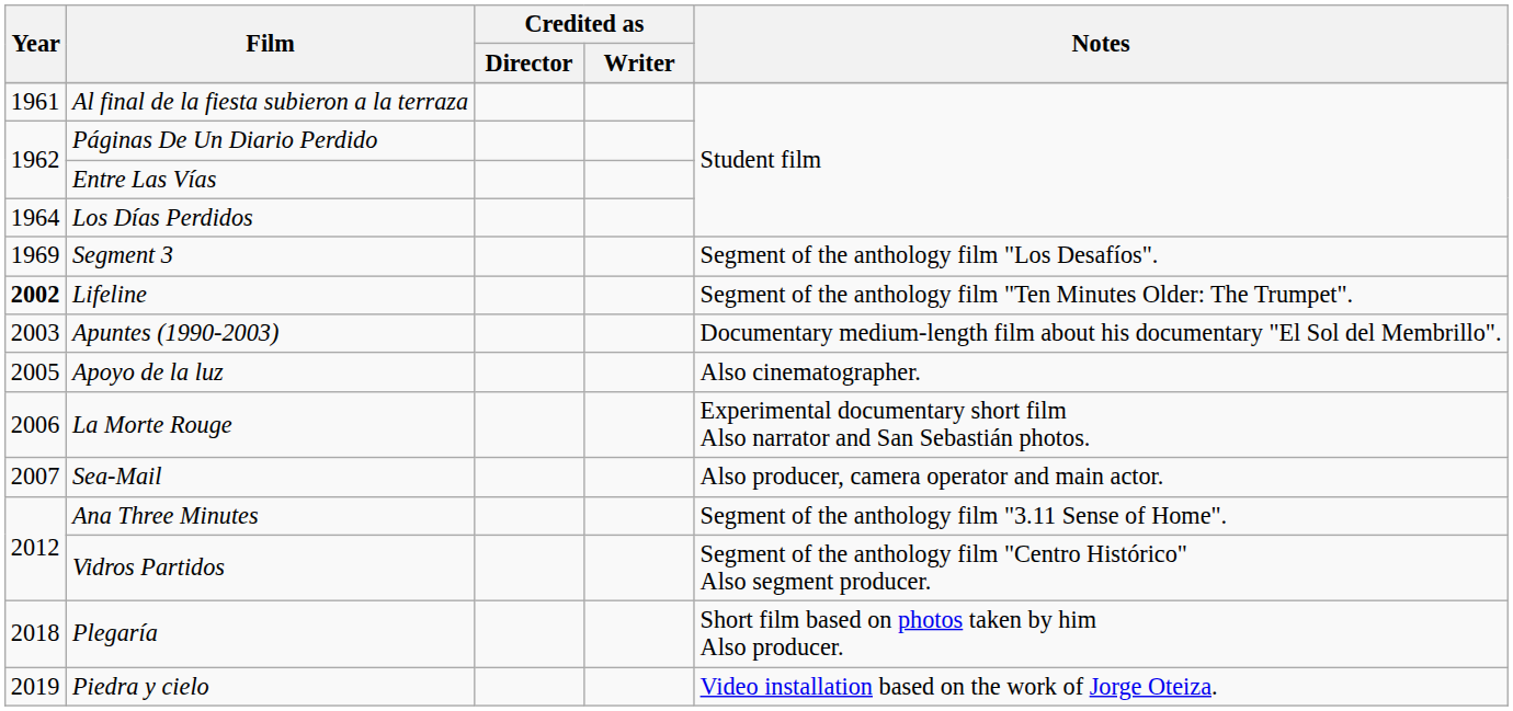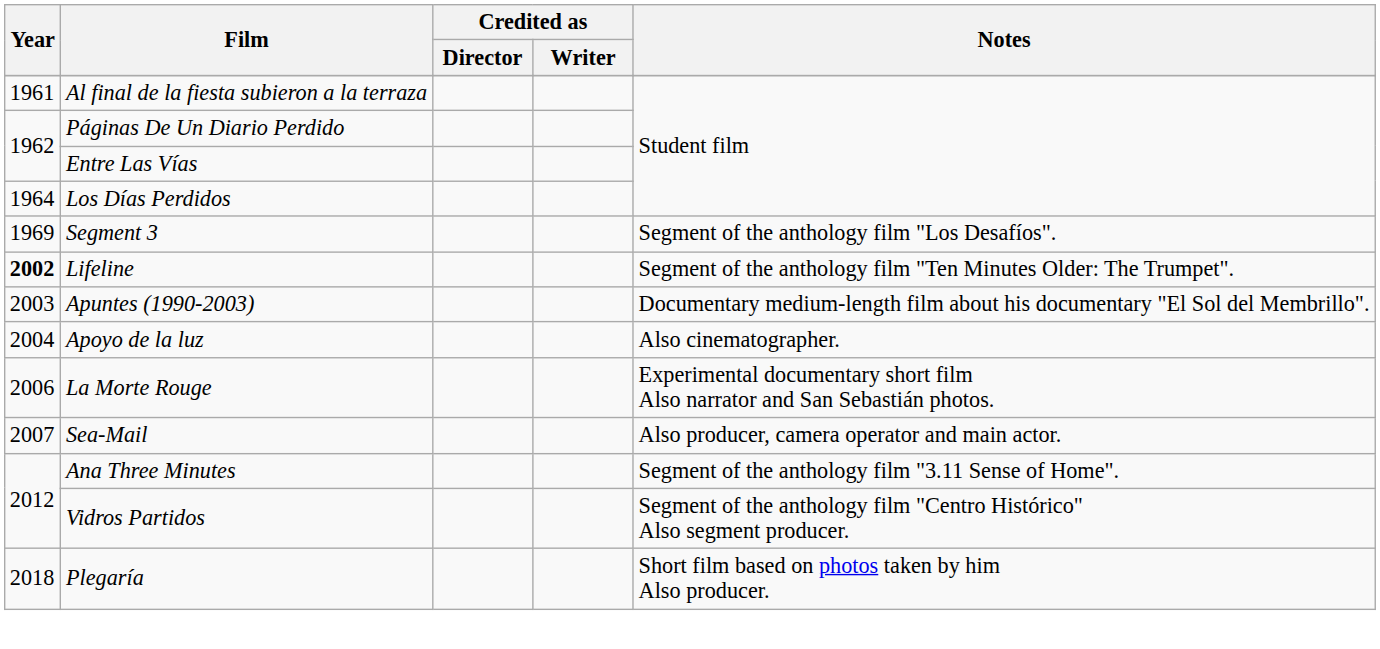 <table class="wikitable">
 <tr>
 <th rowspan="2" style="width:33px;">Year</th>
 <th rowspan="2">Film</th>
 <th colspan="2">Credited as</th>
 <th rowspan=2>Notes</th>
 </tr>
 <tr>
 <th width=65>Director</th>
 <th width=65>Writer</th>
 </tr>
 <tr>
 </tr>
 <tr>
 <td>1961</td>
 <td><em>Al final de la fiesta subieron a la terraza</em></td>
 <td></td>
 <td></td>
 <td rowspan=4>Student film</td>
 </tr>
 <tr>
 <td rowspan=2>1962</td>
 <td><em>Páginas De Un Diario Perdido</em></td>
 <td></td>
 <td></td>
 </tr>
 <tr>
 <td><em>Entre Las Vías</em></td>
 <td></td>
 <td></td>
 </tr>
 <tr>
 <td>1964</td>
 <td><em>Los Días Perdidos</em></td>
 <td></td>
 <td></td>
 </tr>
 <tr>
 <td>1969</td>
 <td><em>Segment 3</em></td>
 <td></td>
 <td></td>
 <td>Segment of the anthology film "Los Desafíos".</td>
 </tr>
 <tr>
 <td><strong>2002</strong></td>
 <td><em>Lifeline</em></td>
 <td></td>
 <td></td>
 <td>Segment of the anthology film "Ten Minutes Older: The Trumpet".</td>
 </tr>
 <tr>
 <td>2003</td>
 <td><em>Apuntes (1990-2003)</em></td>
 <td></td>
 <td></td>
 <td>Documentary medium-length film about his documentary "El Sol del Membrillo".</td>
 </tr>
 <tr>
-<td>2005</td>
+<td>2004</td>
 <td><em>Apoyo de la luz</em></td>
 <td></td>
 <td></td>
 <td>Also cinematographer.</td>
 </tr>
 <tr>
 <td>2006</td>
 <td><em>La Morte Rouge</em></td>
 <td></td>
 <td></td>
 <td>Experimental documentary short film<br>Also narrator and San Sebastián photos.</td>
 </tr>
 <tr>
 <td>2007</td>
 <td><em>Sea-Mail</em></td>
 <td></td>
 <td></td>
 <td>Also producer, camera operator and main actor.</td>
 </tr>
 <tr>
 <td rowspan=2>2012</td>
 <td><em>Ana Three Minutes</em></td>
 <td></td>
 <td></td>
 <td>Segment of the anthology film "3.11 Sense of Home".</td>
 </tr>
 <tr>
 <td><em>Vidros Partidos</em></td>
 <td></td>
 <td></td>
 <td>Segment of the anthology film "Centro Histórico"<br>Also segment producer.</td>
 </tr>
 <tr>
 <td>2018</td>
 <td><em>Plegaría</em></td>
 <td></td>
 <td></td>
 <td>Short film based on <a href='#'>photos</a> taken by him<br>Also producer.</td>
 </tr>
-<tr>
-<td>2019</td>
-<td><em>Piedra y cielo</em></td>
-<td></td>
-<td></td>
-<td><a href='#'>Video installation</a> based on the work of <a href='#'>Jorge Oteiza</a>.</td>
-</tr>
 </table>
